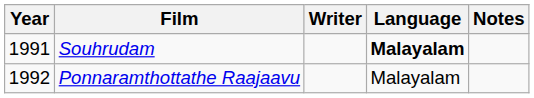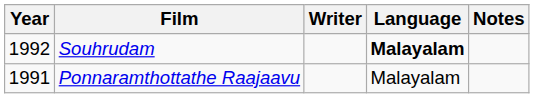 <table class="wikitable">
 <tr style="background:#cccccf; text-align:center;">
 <th>Year</th>
 <th>Film</th>
 <th>Writer</th>
 <th>Language</th>
 <th>Notes</th>
 </tr>
 <tr>
-<td>1991</td>
+<td>1992</td>
 <td><em><a href='#'>Souhrudam</a></em></td>
 <td></td>
 <td><strong>Malayalam</strong></td>
 <td></td>
 </tr>
 <tr>
-<td>1992</td>
+<td>1991</td>
 <td><em><a href='#'>Ponnaramthottathe Raajaavu</a></em></td>
 <td></td>
 <td>Malayalam</td>
 <td></td>
 </tr>
 </table>
